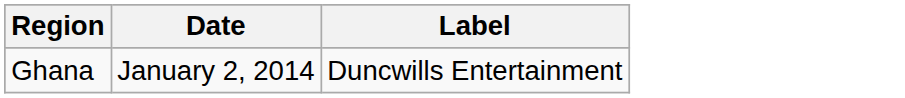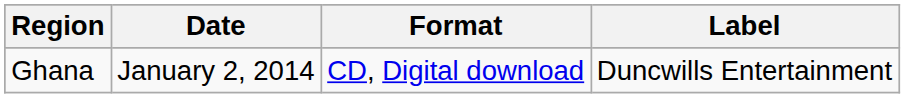 <table class="wikitable sortable">
 <tr>
 <th>Region</th>
 <th>Date</th>
+<th>Format</th>
 <th>Label</th>
 </tr>
 <tr>
 <td>Ghana</td>
 <td>January 2, 2014</td>
+<td><a href='#'>CD</a>, <a href='#'>Digital download</a></td>
 <td>Duncwills Entertainment</td>
 </tr>
 </table>
